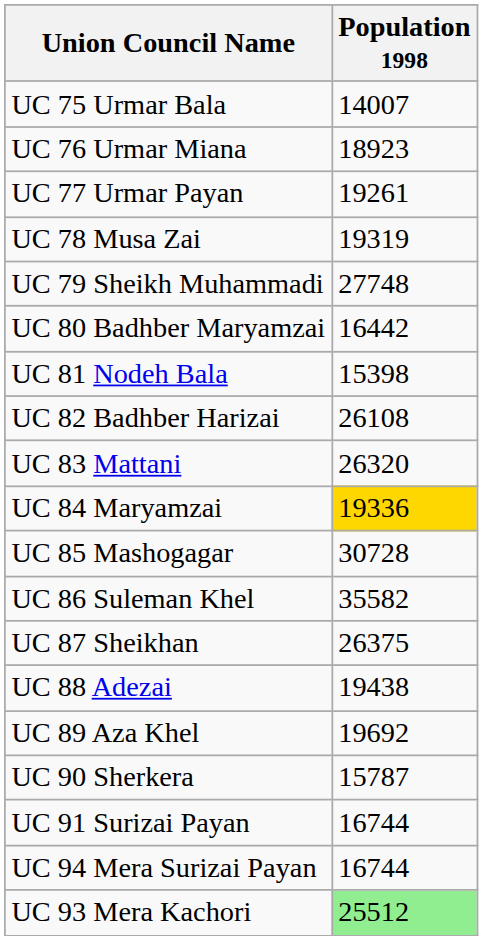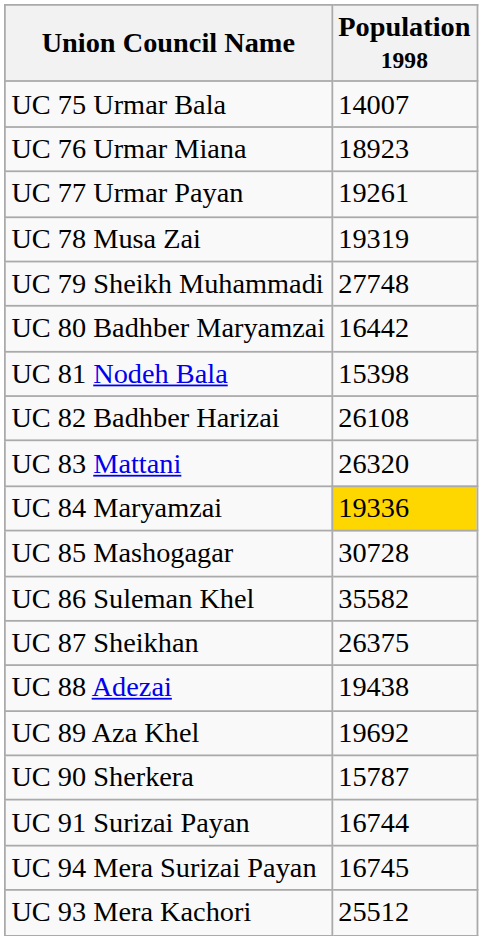 <table class="sortable wikitable">
 <tr>
 <th>Union Council Name</th>
 <th>Population <br><small>1998</small></th>
 </tr>
 <tr>
 <td>UC 75 Urmar Bala</td>
 <td><div>14007</div></td>
 </tr>
 <tr>
 <td>UC 76 Urmar Miana</td>
 <td><div>18923</div></td>
 </tr>
 <tr>
 <td>UC 77 Urmar Payan</td>
 <td><div> 19261 </div></td>
 </tr>
 <tr>
 <td>UC 78 Musa Zai</td>
 <td><div> 19319 </div></td>
 </tr>
 <tr>
 <td>UC 79 Sheikh Muhammadi</td>
 <td><div> 27748</div></td>
 </tr>
 <tr>
 <td>UC 80 Badhber Maryamzai</td>
 <td><div> 16442 </div></td>
 </tr>
 <tr>
 <td>UC 81 <a href='#'>Nodeh Bala</a></td>
 <td><div> 15398 </div></td>
 </tr>
 <tr>
 <td>UC 82 Badhber Harizai</td>
 <td><div> 26108 </div></td>
 </tr>
 <tr>
 <td>UC 83 <a href='#'>Mattani</a></td>
 <td><div> 26320 </div></td>
 </tr>
 <tr>
 <td>UC 84 Maryamzai</td>
 <td style="background: gold;"><div> 19336 </div></td>
 </tr>
 <tr>
 <td>UC 85 Mashogagar</td>
 <td><div> 30728 </div></td>
 </tr>
 <tr>
 <td>UC 86 Suleman Khel</td>
 <td><div> 35582 </div></td>
 </tr>
 <tr>
 <td>UC 87 Sheikhan</td>
 <td><div> 26375 </div></td>
 </tr>
 <tr>
 <td>UC 88 <a href='#'>Adezai</a></td>
 <td><div> 19438 </div></td>
 </tr>
 <tr>
 <td>UC 89 Aza Khel</td>
 <td><div> 19692 </div></td>
 </tr>
 <tr>
 <td>UC 90 Sherkera</td>
 <td><div> 15787 </div></td>
 </tr>
 <tr>
 <td>UC 91 Surizai Payan</td>
 <td><div> 16744 </div></td>
 </tr>
 <tr>
 <td>UC 94 Mera Surizai Payan</td>
-<td><div> 16744 </div></td>
+<td><div> 16745 </div></td>
 </tr>
 <tr>
 <td>UC 93 Mera Kachori</td>
-<td style="background: lightgreen;"><div> 25512 </div></td>
+<td><div> 25512 </div></td>
 </tr>
 </table>
